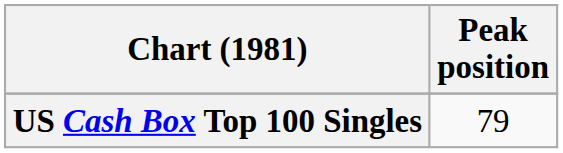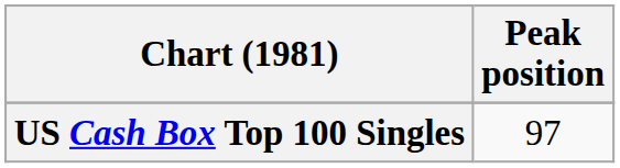 <table class="wikitable sortable plainrowheaders" style="text-align:center">
 <tr>
 <th>Chart (1981)</th>
 <th>Peak<br>position</th>
 </tr>
 <tr>
 </tr>
 <tr>
 <th scope="row">US <em><a href='#'>Cash Box</a></em> Top 100 Singles</th>
-<td style="text-align:center;">79</td>
+<td style="text-align:center;">97</td>
 </tr>
 </table>
